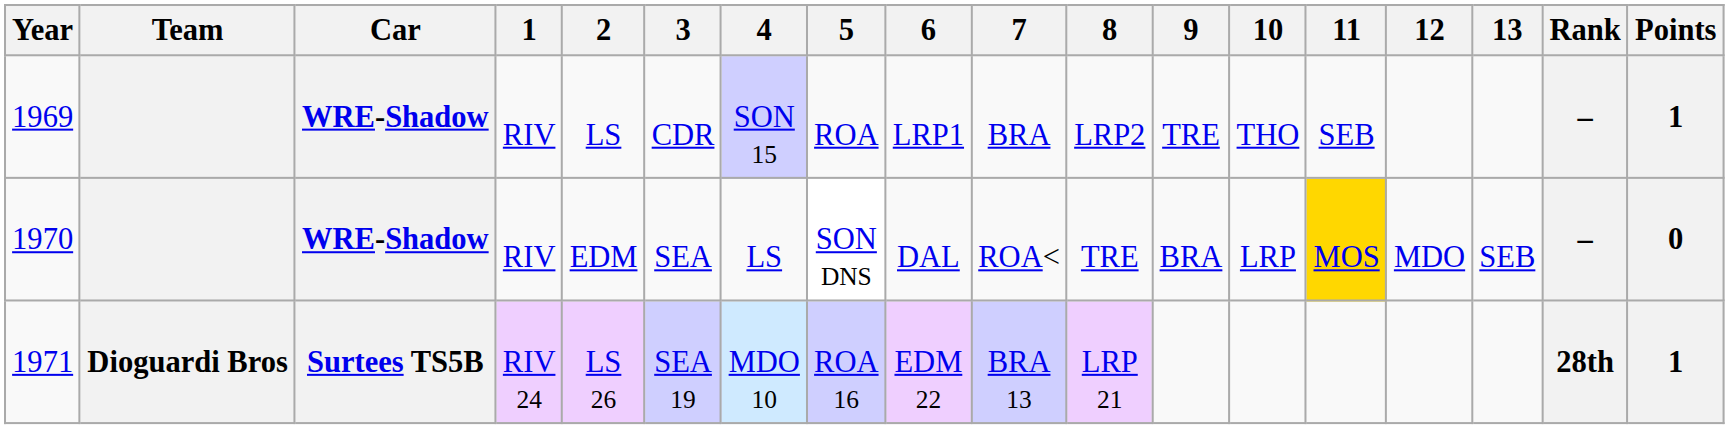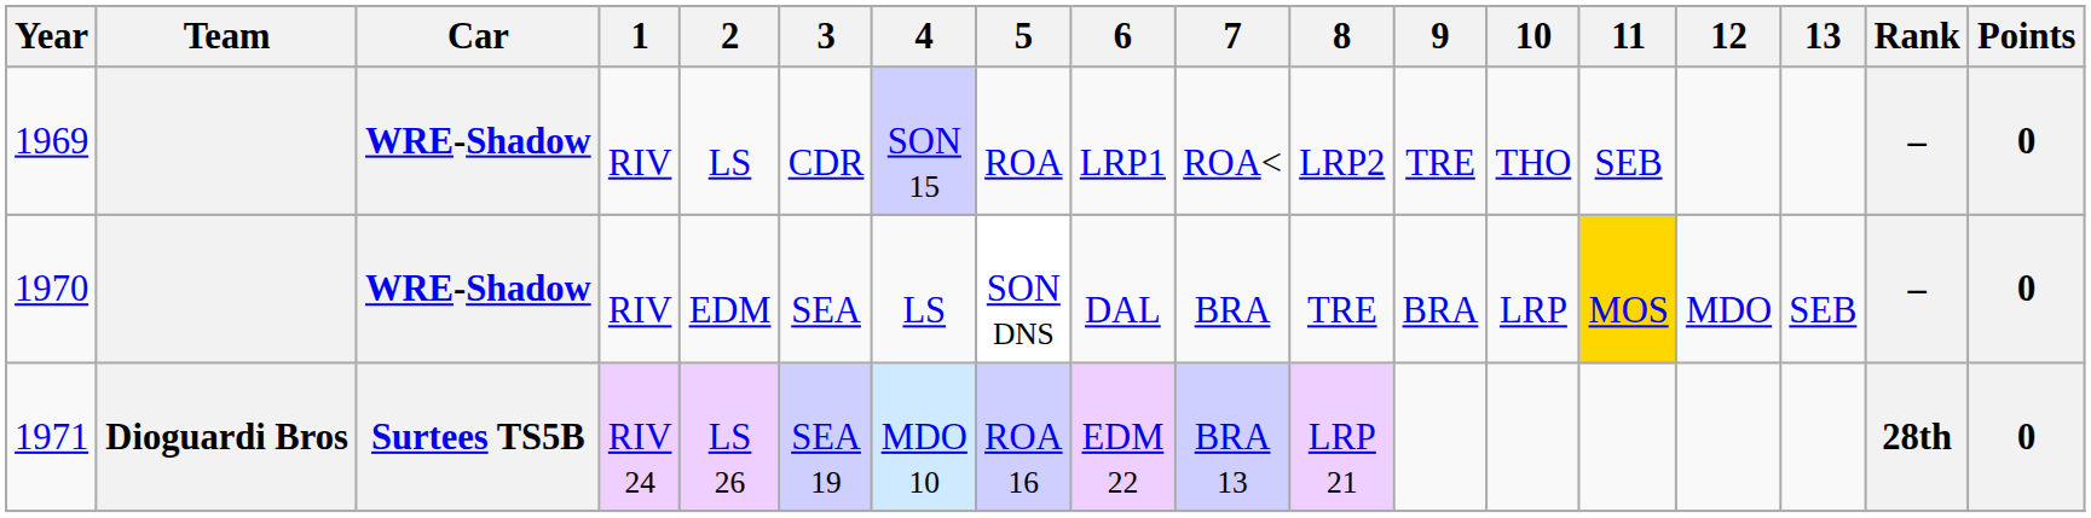 <table class="wikitable" style="text-align:center; font-size:95%">
 <tr>
 <th>Year</th>
 <th>Team</th>
 <th>Car</th>
 <th>1</th>
 <th>2</th>
 <th>3</th>
 <th>4</th>
 <th>5</th>
 <th>6</th>
 <th>7</th>
 <th>8</th>
 <th>9</th>
 <th>10</th>
 <th>11</th>
 <th>12</th>
 <th>13</th>
 <th>Rank</th>
 <th>Points</th>
 </tr>
 <tr>
 <td><a href='#'>1969</a></td>
 <th></th>
 <th><a href='#'>WRE</a>-<a href='#'>Shadow</a></th>
 <td> <br> <a href='#'>RIV</a></td>
 <td> <br> <a href='#'>LS</a></td>
 <td> <br> <a href='#'>CDR</a></td>
 <td style="background-color:#CFCFFF"> <br> <a href='#'>SON</a><br><small>15</small></td>
 <td> <br> <a href='#'>ROA</a></td>
 <td> <br> <a href='#'>LRP1</a></td>
-<td> <br> <a href='#'>BRA</a></td>
+<td> <br> <a href='#'>ROA</a><</td>
 <td> <br> <a href='#'>LRP2</a></td>
 <td> <br> <a href='#'>TRE</a></td>
 <td> <br> <a href='#'>THO</a></td>
 <td> <br> <a href='#'>SEB</a></td>
 <td></td>
 <td></td>
 <th>–</th>
-<th>1</th>
+<th>0</th>
 </tr>
 <tr>
 <td><a href='#'>1970</a></td>
 <th></th>
 <th><a href='#'>WRE</a>-<a href='#'>Shadow</a></th>
 <td> <br> <a href='#'>RIV</a></td>
 <td> <br> <a href='#'>EDM</a></td>
 <td> <br> <a href='#'>SEA</a></td>
 <td> <br> <a href='#'>LS</a></td>
 <td style="background-color:#FFFFFF"> <br> <a href='#'>SON</a><br><small>DNS</small></td>
 <td> <br> <a href='#'>DAL</a></td>
-<td> <br> <a href='#'>ROA</a><</td>
+<td> <br> <a href='#'>BRA</a></td>
 <td> <br> <a href='#'>TRE</a></td>
 <td> <br> <a href='#'>BRA</a></td>
 <td> <br> <a href='#'>LRP</a></td>
 <td style="background: gold;"> <br> <a href='#'>MOS</a></td>
 <td> <br> <a href='#'>MDO</a></td>
 <td> <br> <a href='#'>SEB</a></td>
 <th>–</th>
 <th>0</th>
 </tr>
 <tr>
 <td><a href='#'>1971</a></td>
 <th>Dioguardi Bros</th>
 <th><a href='#'>Surtees</a> TS5B</th>
 <td style="background-color:#EFCFFF"> <br> <a href='#'>RIV</a><br><small>24</small></td>
 <td style="background-color:#EFCFFF"> <br> <a href='#'>LS</a><br><small>26</small></td>
 <td style="background-color:#CFCFFF"> <br> <a href='#'>SEA</a><br><small>19</small></td>
 <td style="background-color:#CFEAFF"> <br> <a href='#'>MDO</a><br><small>10</small></td>
 <td style="background-color:#CFCFFF"> <br> <a href='#'>ROA</a><br><small>16</small></td>
 <td style="background-color:#EFCFFF"> <br> <a href='#'>EDM</a><br><small>22</small></td>
 <td style="background-color:#CFCFFF"> <br> <a href='#'>BRA</a><br><small>13</small></td>
 <td style="background-color:#EFCFFF"> <br> <a href='#'>LRP</a><br><small>21</small></td>
 <td></td>
 <td></td>
 <td></td>
 <td></td>
 <td></td>
 <th>28th</th>
-<th>1</th>
+<th>0</th>
 </tr>
 </table>
